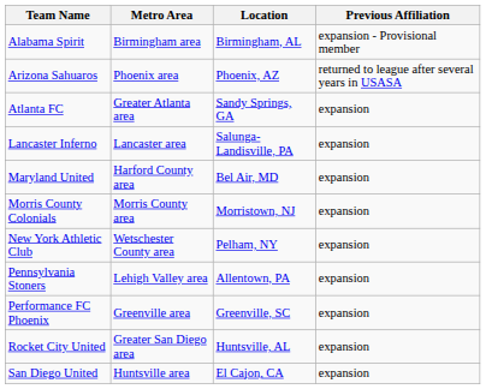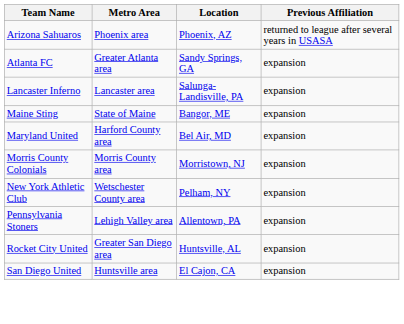 <table class="wikitable">
 <tr>
 <th>Team Name</th>
 <th>Metro Area</th>
 <th>Location</th>
 <th>Previous Affiliation</th>
-</tr>
-<tr>
-<td> <a href='#'>Alabama Spirit</a></td>
-<td><a href='#'>Birmingham area</a></td>
-<td><a href='#'>Birmingham, AL</a></td>
-<td>expansion - Provisional member</td>
 </tr>
 <tr>
 <td> <a href='#'>Arizona Sahuaros</a></td>
 <td><a href='#'>Phoenix area</a></td>
 <td><a href='#'>Phoenix, AZ</a></td>
 <td>returned to league after several years in <a href='#'>USASA</a></td>
 </tr>
 <tr>
 <td> <a href='#'>Atlanta FC</a></td>
 <td><a href='#'>Greater Atlanta area</a></td>
 <td><a href='#'>Sandy Springs, GA</a></td>
 <td>expansion</td>
 </tr>
 <tr>
 <td> <a href='#'>Lancaster Inferno</a></td>
 <td><a href='#'>Lancaster area</a></td>
 <td><a href='#'>Salunga-Landisville, PA</a></td>
+<td>expansion</td>
+</tr>
+<tr>
+<td> <a href='#'>Maine Sting</a></td>
+<td><a href='#'>State of Maine</a></td>
+<td><a href='#'>Bangor, ME</a></td>
 <td>expansion</td>
 </tr>
 <tr>
 <td> <a href='#'>Maryland United</a></td>
 <td><a href='#'>Harford County area</a></td>
 <td><a href='#'>Bel Air, MD</a></td>
 <td>expansion</td>
 </tr>
 <tr>
 <td> <a href='#'>Morris County Colonials</a></td>
 <td><a href='#'>Morris County area</a></td>
 <td><a href='#'>Morristown, NJ</a></td>
 <td>expansion</td>
 </tr>
 <tr>
 <td> <a href='#'>New York Athletic Club</a></td>
 <td><a href='#'>Wetschester County area</a></td>
 <td><a href='#'>Pelham, NY</a></td>
 <td>expansion</td>
 </tr>
 <tr>
 <td> <a href='#'>Pennsylvania Stoners</a></td>
 <td><a href='#'>Lehigh Valley area</a></td>
 <td><a href='#'>Allentown, PA</a></td>
 <td>expansion</td>
 </tr>
 <tr>
-<td> <a href='#'>Performance FC Phoenix</a></td>
-<td><a href='#'>Greenville area</a></td>
-<td><a href='#'>Greenville, SC</a></td>
-<td>expansion</td>
-</tr>
-<tr>
 <td> <a href='#'>Rocket City United</a></td>
 <td><a href='#'>Greater San Diego area</a></td>
 <td><a href='#'>Huntsville, AL</a></td>
 <td>expansion</td>
 </tr>
 <tr>
 <td> <a href='#'>San Diego United</a></td>
 <td><a href='#'>Huntsville area</a></td>
 <td><a href='#'>El Cajon, CA</a></td>
 <td>expansion</td>
 </tr>
 </table>
